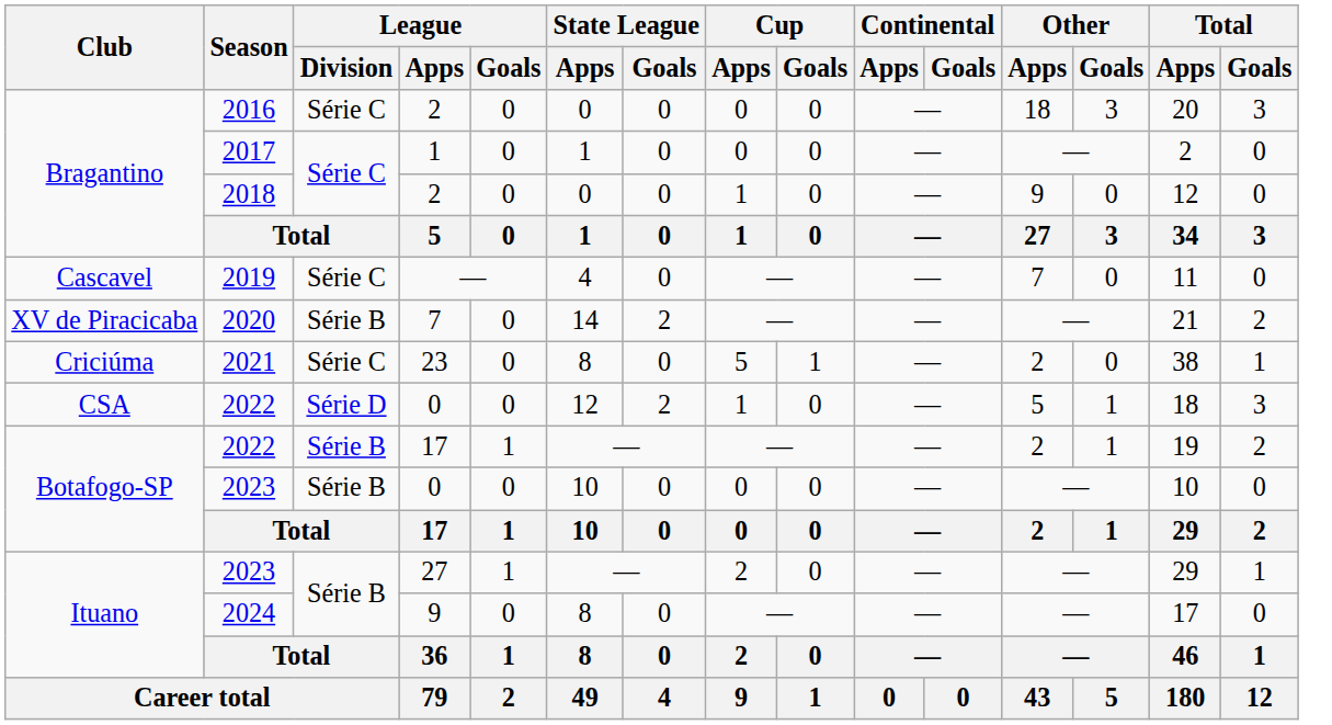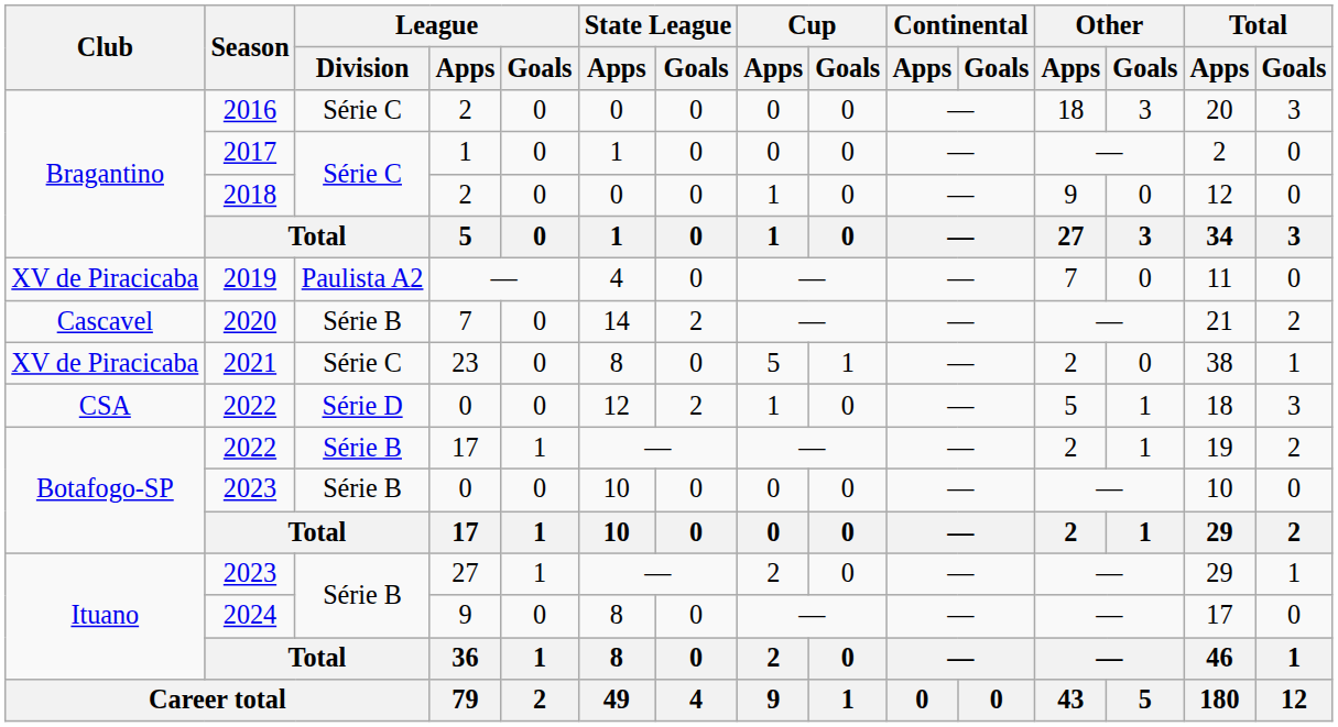 <table class="wikitable" style="text-align: center;">
 <tr>
 <th rowspan="2">Club</th>
 <th rowspan="2">Season</th>
 <th colspan="3">League</th>
 <th colspan="2">State League</th>
 <th colspan="2">Cup</th>
 <th colspan="2">Continental</th>
 <th colspan="2">Other</th>
 <th colspan="2">Total</th>
 </tr>
 <tr>
 <th>Division</th>
 <th>Apps</th>
 <th>Goals</th>
 <th>Apps</th>
 <th>Goals</th>
 <th>Apps</th>
 <th>Goals</th>
 <th>Apps</th>
 <th>Goals</th>
 <th>Apps</th>
 <th>Goals</th>
 <th>Apps</th>
 <th>Goals</th>
 </tr>
 <tr>
 <td rowspan="4"><a href='#'>Bragantino</a></td>
 <td><a href='#'>2016</a></td>
 <td>Série C</td>
 <td>2</td>
 <td>0</td>
 <td>0</td>
 <td>0</td>
 <td>0</td>
 <td>0</td>
 <td colspan="2">—</td>
 <td>18</td>
 <td>3</td>
 <td>20</td>
 <td>3</td>
 </tr>
 <tr>
 <td><a href='#'>2017</a></td>
 <td rowspan="2"><a href='#'>Série C</a></td>
 <td>1</td>
 <td>0</td>
 <td>1</td>
 <td>0</td>
 <td>0</td>
 <td>0</td>
 <td colspan="2">—</td>
 <td colspan="2">—</td>
 <td>2</td>
 <td>0</td>
 </tr>
 <tr>
 <td><a href='#'>2018</a></td>
 <td>2</td>
 <td>0</td>
 <td>0</td>
 <td>0</td>
 <td>1</td>
 <td>0</td>
 <td colspan="2">—</td>
 <td>9</td>
 <td>0</td>
 <td>12</td>
 <td>0</td>
 </tr>
 <tr>
 <th colspan="2">Total</th>
 <th>5</th>
 <th>0</th>
 <th>1</th>
 <th>0</th>
 <th>1</th>
 <th>0</th>
 <th colspan="2">—</th>
 <th>27</th>
 <th>3</th>
 <th>34</th>
 <th>3</th>
 </tr>
 <tr>
-<td><a href='#'>Cascavel</a></td>
+<td><a href='#'>XV de Piracicaba</a></td>
 <td><a href='#'>2019</a></td>
-<td>Série C</td>
+<td><a href='#'>Paulista A2</a></td>
 <td colspan="2">—</td>
 <td>4</td>
 <td>0</td>
 <td colspan="2">—</td>
 <td colspan="2">—</td>
 <td>7</td>
 <td>0</td>
 <td>11</td>
 <td>0</td>
 </tr>
 <tr>
-<td><a href='#'>XV de Piracicaba</a></td>
+<td><a href='#'>Cascavel</a></td>
 <td><a href='#'>2020</a></td>
 <td>Série B</td>
 <td>7</td>
 <td>0</td>
 <td>14</td>
 <td>2</td>
 <td colspan="2">—</td>
 <td colspan="2">—</td>
 <td colspan="2">—</td>
 <td>21</td>
 <td>2</td>
 </tr>
 <tr>
-<td><a href='#'>Criciúma</a></td>
+<td><a href='#'>XV de Piracicaba</a></td>
 <td><a href='#'>2021</a></td>
 <td>Série C</td>
 <td>23</td>
 <td>0</td>
 <td>8</td>
 <td>0</td>
 <td>5</td>
 <td>1</td>
 <td colspan="2">—</td>
 <td>2</td>
 <td>0</td>
 <td>38</td>
 <td>1</td>
 </tr>
 <tr>
 <td><a href='#'>CSA</a></td>
 <td><a href='#'>2022</a></td>
 <td><a href='#'>Série D</a></td>
 <td>0</td>
 <td>0</td>
 <td>12</td>
 <td>2</td>
 <td>1</td>
 <td>0</td>
 <td colspan="2">—</td>
 <td>5</td>
 <td>1</td>
 <td>18</td>
 <td>3</td>
 </tr>
 <tr>
 <td rowspan="3"><a href='#'>Botafogo-SP</a></td>
 <td><a href='#'>2022</a></td>
 <td><a href='#'>Série B</a></td>
 <td>17</td>
 <td>1</td>
 <td colspan="2">—</td>
 <td colspan="2">—</td>
 <td colspan="2">—</td>
 <td>2</td>
 <td>1</td>
 <td>19</td>
 <td>2</td>
 </tr>
 <tr>
 <td><a href='#'>2023</a></td>
 <td>Série B</td>
 <td>0</td>
 <td>0</td>
 <td>10</td>
 <td>0</td>
 <td>0</td>
 <td>0</td>
 <td colspan="2">—</td>
 <td colspan="2">—</td>
 <td>10</td>
 <td>0</td>
 </tr>
 <tr>
 <th colspan="2">Total</th>
 <th>17</th>
 <th>1</th>
 <th>10</th>
 <th>0</th>
 <th>0</th>
 <th>0</th>
 <th colspan="2">—</th>
 <th>2</th>
 <th>1</th>
 <th>29</th>
 <th>2</th>
 </tr>
 <tr>
 <td rowspan="3"><a href='#'>Ituano</a></td>
 <td><a href='#'>2023</a></td>
 <td rowspan="2">Série B</td>
 <td>27</td>
 <td>1</td>
 <td colspan="2">—</td>
 <td>2</td>
 <td>0</td>
 <td colspan="2">—</td>
 <td colspan="2">—</td>
 <td>29</td>
 <td>1</td>
 </tr>
 <tr>
 <td><a href='#'>2024</a></td>
 <td>9</td>
 <td>0</td>
 <td>8</td>
 <td>0</td>
 <td colspan="2">—</td>
 <td colspan="2">—</td>
 <td colspan="2">—</td>
 <td>17</td>
 <td>0</td>
 </tr>
 <tr>
 <th colspan="2">Total</th>
 <th>36</th>
 <th>1</th>
 <th>8</th>
 <th>0</th>
 <th>2</th>
 <th>0</th>
 <th colspan="2">—</th>
 <th colspan="2">—</th>
 <th>46</th>
 <th>1</th>
 </tr>
 <tr>
 <th colspan="3">Career total</th>
 <th>79</th>
 <th>2</th>
 <th>49</th>
 <th>4</th>
 <th>9</th>
 <th>1</th>
 <th>0</th>
 <th>0</th>
 <th>43</th>
 <th>5</th>
 <th>180</th>
 <th>12</th>
 </tr>
 </table>
